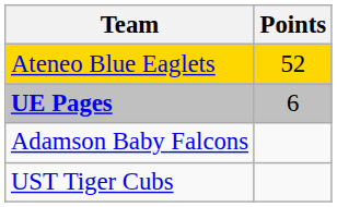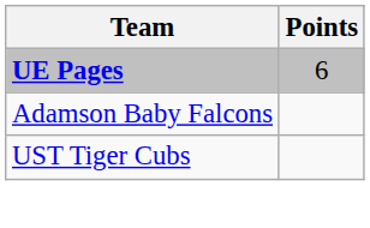 <table class="wikitable" align="center"|>
 <tr>
 <th>Team</th>
 <th>Points</th>
-</tr>
-<tr align="center" bgcolor=gold>
-<td align="left"> <a href='#'>Ateneo Blue Eaglets</a></td>
-<td>52</td>
 </tr>
 <tr align="center" bgcolor=silver>
 <td align="left"> <strong><a href='#'>UE Pages</a></strong></td>
 <td>6</td>
 </tr>
 <tr align="center">
 <td align="left"> <a href='#'>Adamson Baby Falcons</a></td>
 <td></td>
 </tr>
 <tr align="center">
 <td align="left"> <a href='#'>UST Tiger Cubs</a></td>
 <td></td>
 </tr>
 </table>
